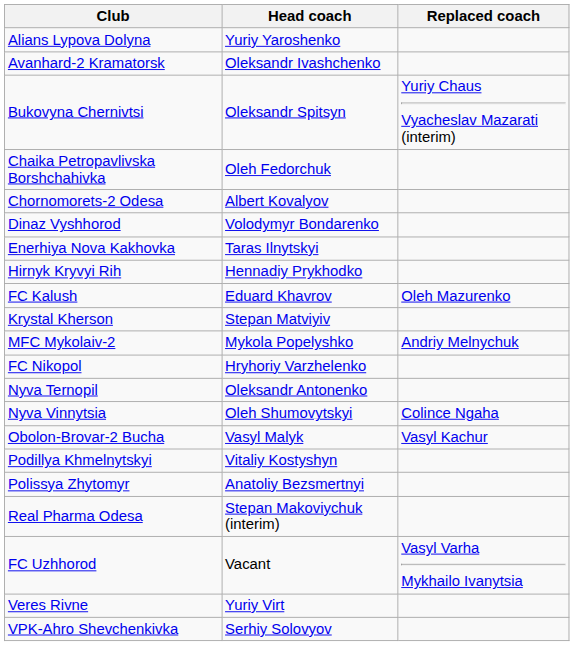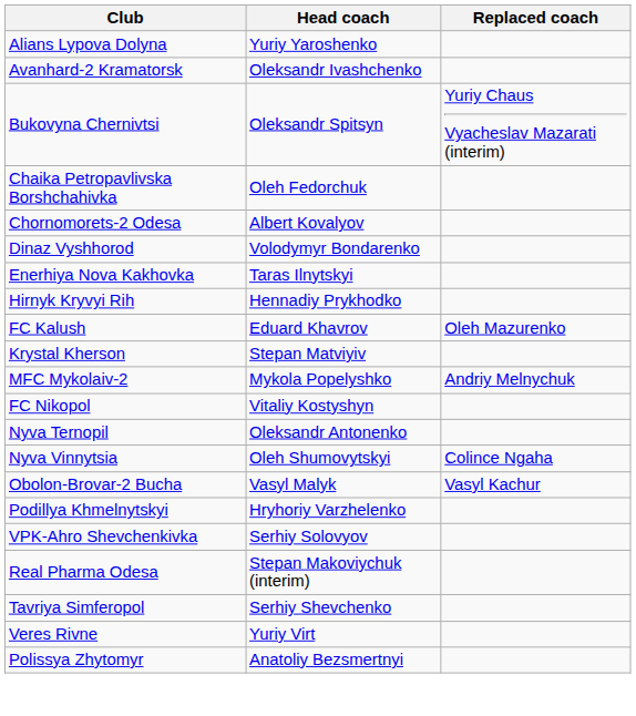 <table class="wikitable sortable">
 <tr>
 <th width="280">Club</th>
 <th width="220">Head coach</th>
 <th width="220">Replaced coach</th>
 </tr>
 <tr>
 <td><a href='#'>Alians Lypova Dolyna</a></td>
 <td> <a href='#'>Yuriy Yaroshenko</a></td>
 <td></td>
 </tr>
 <tr>
 <td><a href='#'>Avanhard-2 Kramatorsk</a></td>
 <td> <a href='#'>Oleksandr Ivashchenko</a></td>
 <td></td>
 </tr>
 <tr>
 <td><a href='#'>Bukovyna Chernivtsi</a></td>
 <td> <a href='#'>Oleksandr Spitsyn</a></td>
 <td> <a href='#'>Yuriy Chaus</a> <hr>  <a href='#'>Vyacheslav Mazarati</a> (interim)</td>
 </tr>
 <tr>
 <td><a href='#'>Chaika Petropavlivska Borshchahivka</a></td>
 <td> <a href='#'>Oleh Fedorchuk</a></td>
 <td></td>
 </tr>
 <tr>
 <td><a href='#'>Chornomorets-2 Odesa</a></td>
 <td> <a href='#'>Albert Kovalyov</a></td>
 <td></td>
 </tr>
 <tr>
 <td><a href='#'>Dinaz Vyshhorod</a></td>
 <td> <a href='#'>Volodymyr Bondarenko</a></td>
 <td></td>
 </tr>
 <tr>
 <td><a href='#'>Enerhiya Nova Kakhovka</a></td>
 <td> <a href='#'>Taras Ilnytskyi</a></td>
 <td></td>
 </tr>
 <tr>
 <td><a href='#'>Hirnyk Kryvyi Rih</a></td>
 <td> <a href='#'>Hennadiy Prykhodko</a></td>
 <td></td>
 </tr>
 <tr>
 <td><a href='#'>FC Kalush</a></td>
 <td> <a href='#'>Eduard Khavrov</a></td>
 <td> <a href='#'>Oleh Mazurenko</a></td>
 </tr>
 <tr>
 <td><a href='#'>Krystal Kherson</a></td>
 <td> <a href='#'>Stepan Matviyiv</a></td>
 <td></td>
 </tr>
 <tr>
 <td><a href='#'>MFC Mykolaiv-2</a></td>
 <td> <a href='#'>Mykola Popelyshko</a></td>
 <td> <a href='#'>Andriy Melnychuk</a></td>
 </tr>
 <tr>
 <td><a href='#'>FC Nikopol</a></td>
-<td> <a href='#'>Hryhoriy Varzhelenko</a></td>
+<td> <a href='#'>Vitaliy Kostyshyn</a></td>
 <td></td>
 </tr>
 <tr>
 <td><a href='#'>Nyva Ternopil</a></td>
 <td> <a href='#'>Oleksandr Antonenko</a></td>
 <td></td>
 </tr>
 <tr>
 <td><a href='#'>Nyva Vinnytsia</a></td>
 <td> <a href='#'>Oleh Shumovytskyi</a></td>
 <td> <a href='#'>Colince Ngaha</a></td>
 </tr>
 <tr>
 <td><a href='#'>Obolon-Brovar-2 Bucha</a></td>
 <td> <a href='#'>Vasyl Malyk</a></td>
 <td> <a href='#'>Vasyl Kachur</a></td>
 </tr>
 <tr>
 <td><a href='#'>Podillya Khmelnytskyi</a></td>
-<td> <a href='#'>Vitaliy Kostyshyn</a></td>
+<td> <a href='#'>Hryhoriy Varzhelenko</a></td>
 <td></td>
 </tr>
 <tr>
-<td><a href='#'>Polissya Zhytomyr</a></td>
-<td> <a href='#'>Anatoliy Bezsmertnyi</a></td>
+<td><a href='#'>VPK-Ahro Shevchenkivka</a></td>
+<td> <a href='#'>Serhiy Solovyov</a></td>
 <td></td>
 </tr>
 <tr>
 <td><a href='#'>Real Pharma Odesa</a></td>
 <td> <a href='#'>Stepan Makoviychuk</a> (interim)</td>
 <td></td>
 </tr>
 <tr>
-<td><a href='#'>FC Uzhhorod</a></td>
-<td>Vacant</td>
-<td> <a href='#'>Vasyl Varha</a><hr> <a href='#'>Mykhailo Ivanytsia</a></td>
+<td><a href='#'>Tavriya Simferopol</a></td>
+<td> <a href='#'>Serhiy Shevchenko</a></td>
+<td></td>
 </tr>
 <tr>
 <td><a href='#'>Veres Rivne</a></td>
 <td> <a href='#'>Yuriy Virt</a></td>
 <td></td>
 </tr>
 <tr>
-<td><a href='#'>VPK-Ahro Shevchenkivka</a></td>
-<td> <a href='#'>Serhiy Solovyov</a></td>
+<td><a href='#'>Polissya Zhytomyr</a></td>
+<td> <a href='#'>Anatoliy Bezsmertnyi</a></td>
 <td></td>
 </tr>
 </table>
